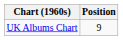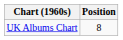 <table class="wikitable" style="text-align:center;">
 <tr>
 <th>Chart (1960s)</th>
 <th>Position</th>
 </tr>
 <tr>
 <td align="left"><a href='#'>UK Albums Chart</a></td>
-<td>9</td>
+<td>8</td>
 </tr>
 </table>
